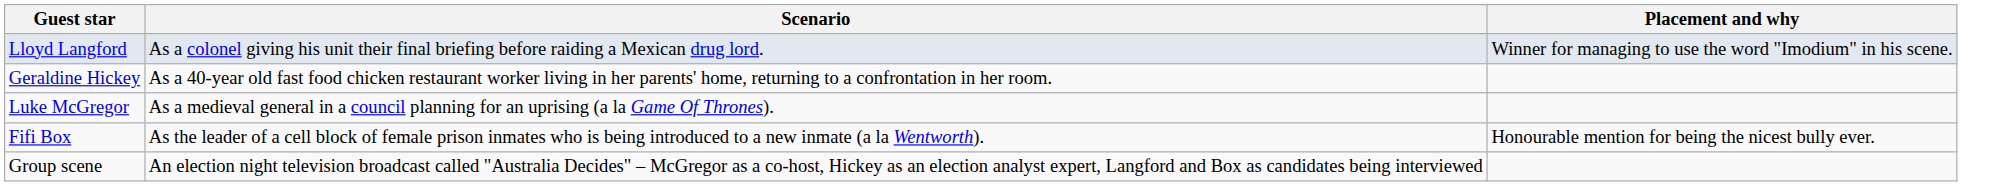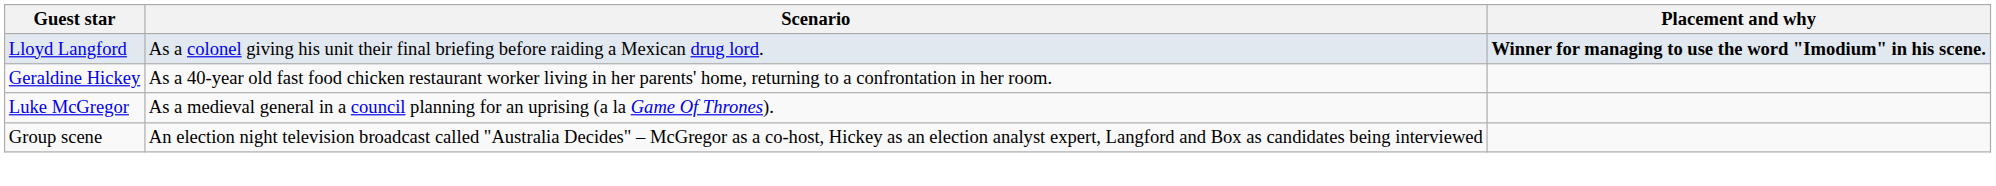 <table class="wikitable">
 <tr>
 <th>Guest star</th>
 <th>Scenario</th>
 <th>Placement and why</th>
 </tr>
 <tr style="background:#E1E8EF;">
 <td><a href='#'>Lloyd Langford</a></td>
 <td>As a <a href='#'>colonel</a> giving his unit their final briefing before raiding a Mexican <a href='#'>drug lord</a>.</td>
-<td>Winner for managing to use the word "Imodium" in his scene.</td>
+<td><strong>Winner for managing to use the word "Imodium" in his scene.</strong></td>
 </tr>
 <tr>
 <td><a href='#'>Geraldine Hickey</a></td>
 <td>As a 40-year old fast food chicken restaurant worker living in her parents' home, returning to a confrontation in her room.</td>
 <td></td>
 </tr>
 <tr>
 <td><a href='#'>Luke McGregor</a></td>
 <td>As a medieval general in a <a href='#'>council</a> planning for an uprising (a la <em><a href='#'>Game Of Thrones</a></em>).</td>
 <td></td>
 </tr>
 <tr>
-<td><a href='#'>Fifi Box</a></td>
-<td>As the leader of a cell block of female prison inmates who is being introduced to a new inmate (a la <em><a href='#'>Wentworth</a></em>).</td>
-<td>Honourable mention for being the nicest bully ever.</td>
-</tr>
-<tr>
 <td>Group scene</td>
 <td>An election night television broadcast called "Australia Decides" – McGregor as a co-host, Hickey as an election analyst expert, Langford and Box as candidates being interviewed</td>
 <td></td>
 </tr>
 </table>
